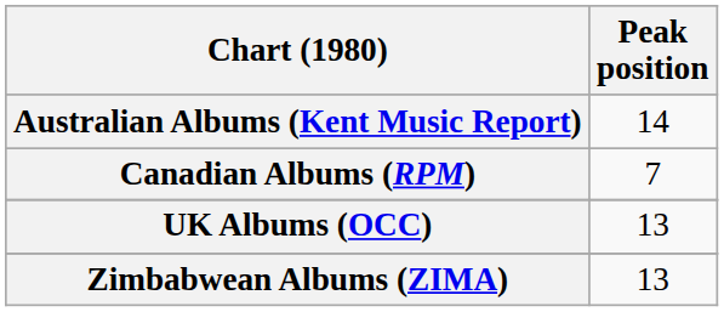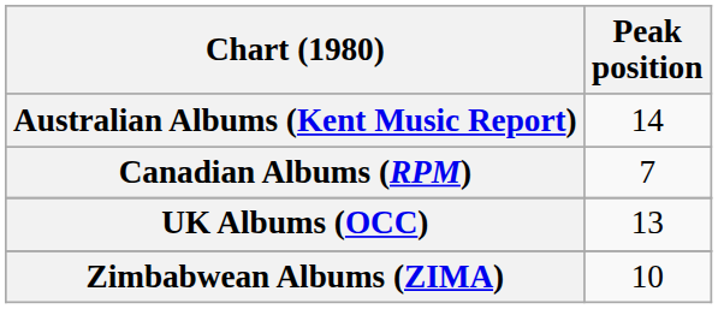 <table class="wikitable sortable plainrowheaders" style="text-align:center">
 <tr>
 <th>Chart (1980)</th>
 <th>Peak<br>position</th>
 </tr>
 <tr>
 <th scope="row">Australian Albums (<a href='#'>Kent Music Report</a>)</th>
 <td>14</td>
 </tr>
 <tr>
 <th scope="row">Canadian Albums (<em><a href='#'>RPM</a></em>)</th>
 <td>7</td>
 </tr>
 <tr>
 </tr>
 <tr>
 </tr>
 <tr>
 </tr>
 <tr>
 <th scope="row">UK Albums (<a href='#'>OCC</a>)</th>
 <td>13</td>
 </tr>
 <tr>
 </tr>
 <tr>
 </tr>
 <tr>
 <th scope="row">Zimbabwean Albums (<a href='#'>ZIMA</a>) </th>
-<td>13</td>
+<td>10</td>
 </tr>
 </table>
